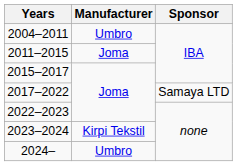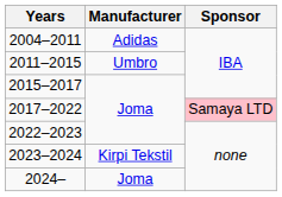 <table class="wikitable" style="text-align: center">
 <tr>
 <th>Years</th>
 <th>Manufacturer</th>
 <th>Sponsor</th>
 </tr>
 <tr>
 <td>2004–2011</td>
-<td><a href='#'>Umbro</a></td>
+<td><a href='#'>Adidas</a></td>
 <td rowspan="3" valign="center"><a href='#'>IBA</a></td>
 </tr>
 <tr>
 <td>2011–2015</td>
-<td><a href='#'>Joma</a></td>
+<td><a href='#'>Umbro</a></td>
 </tr>
 <tr>
 <td>2015–2017</td>
 <td rowspan="3" valign="center"><a href='#'>Joma</a></td>
 </tr>
 <tr>
 <td>2017–2022</td>
-<td>Samaya LTD</td>
+<td style="background: pink;">Samaya LTD</td>
 </tr>
 <tr>
 <td>2022–2023</td>
 <td rowspan="3" valign="center"><em>none</em></td>
 </tr>
 <tr>
 <td>2023–2024</td>
 <td><a href='#'>Kirpi Tekstil</a></td>
 </tr>
 <tr>
 <td>2024–</td>
-<td><a href='#'>Umbro</a></td>
+<td><a href='#'>Joma</a></td>
 </tr>
 </table>
